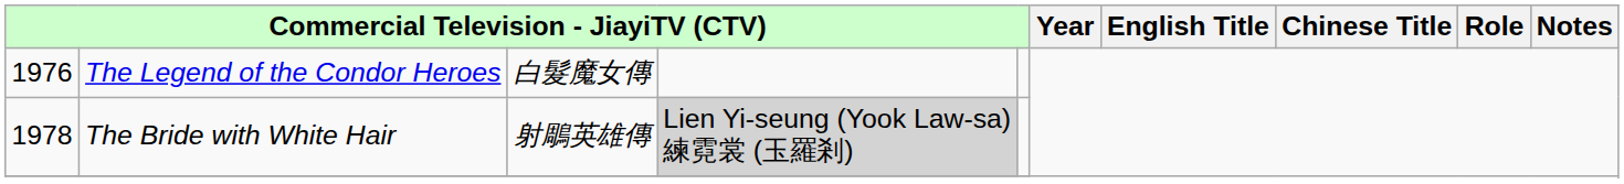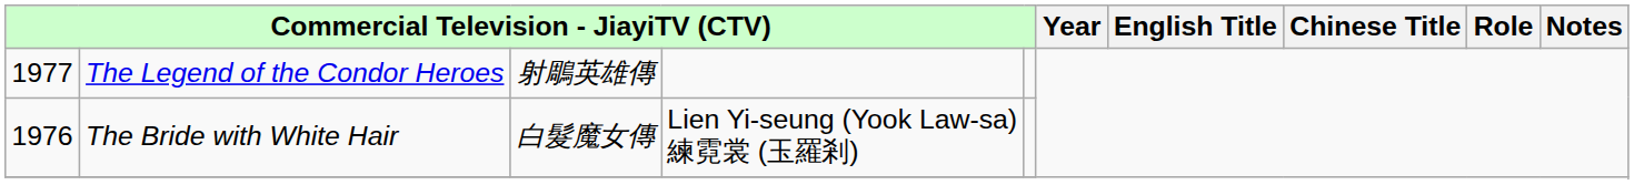 <table class="wikitable sortable">
 <tr>
 <th colspan=5 style="background: #ccffcc;">Commercial Television - JiayiTV (CTV)</th>
 <th>Year</th>
 <th>English Title</th>
 <th>Chinese Title</th>
 <th>Role</th>
 <th>Notes</th>
 </tr>
 <tr>
-<td>1976</td>
+<td>1977</td>
 <td><em><a href='#'>The Legend of the Condor Heroes</a></em></td>
-<td><em>白髮魔女傳</em></td>
+<td><em>射鵰英雄傳</em></td>
 <td></td>
 <td></td>
 </tr>
 <tr>
-<td>1978</td>
+<td>1976</td>
 <td><em>The Bride with White Hair</em></td>
-<td><em>射鵰英雄傳</em></td>
-<td style="background: lightgrey;">Lien Yi-seung (Yook Law-sa) <br>練霓裳 (玉羅剎)<br></td>
+<td><em>白髮魔女傳</em></td>
+<td>Lien Yi-seung (Yook Law-sa) <br>練霓裳 (玉羅剎)<br></td>
 <td></td>
 </tr>
 <tr>
 </tr>
 </table>
